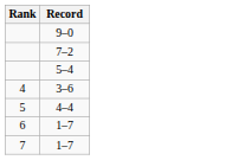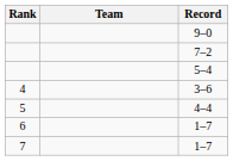 <table class="wikitable" style="text-align: center;">
 <tr>
 <th width=40>Rank</th>
+<th width=180>Team</th>
 <th width=60>Record</th>
 </tr>
 <tr>
 <td></td>
+<td align="left"></td>
 <td>9–0</td>
 </tr>
 <tr>
 <td></td>
+<td align="left"></td>
 <td>7–2</td>
 </tr>
 <tr>
 <td></td>
+<td align="left"></td>
 <td>5–4</td>
 </tr>
 <tr>
 <td>4</td>
+<td align="left"></td>
 <td>3–6</td>
 </tr>
 <tr>
 <td>5</td>
+<td align="left"></td>
 <td>4–4</td>
 </tr>
 <tr>
 <td>6</td>
+<td align="left"></td>
 <td>1–7</td>
 </tr>
 <tr>
 <td>7</td>
+<td align="left"></td>
 <td>1–7</td>
 </tr>
 </table>
